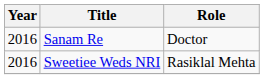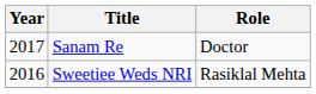 <table class="wikitable sortable">
 <tr>
 <th>Year</th>
 <th>Title</th>
 <th>Role</th>
 </tr>
 <tr>
-<td>2016</td>
+<td>2017</td>
 <td><a href='#'>Sanam Re</a></td>
 <td>Doctor</td>
 </tr>
 <tr>
 <td>2016</td>
 <td><a href='#'>Sweetiee Weds NRI</a></td>
 <td>Rasiklal Mehta</td>
 </tr>
 <tr>
 </tr>
 </table>
